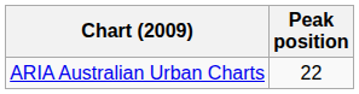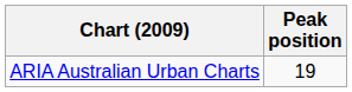 <table class="wikitable">
 <tr>
 <th>Chart (2009)</th>
 <th>Peak<br>position</th>
 </tr>
 <tr>
 <td><a href='#'>ARIA Australian Urban Charts</a></td>
-<td align=center>22</td>
+<td align=center>19</td>
 </tr>
 </table>
